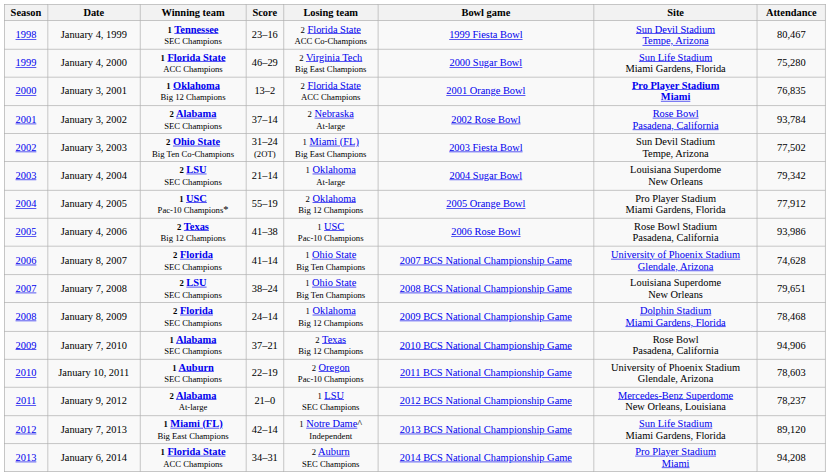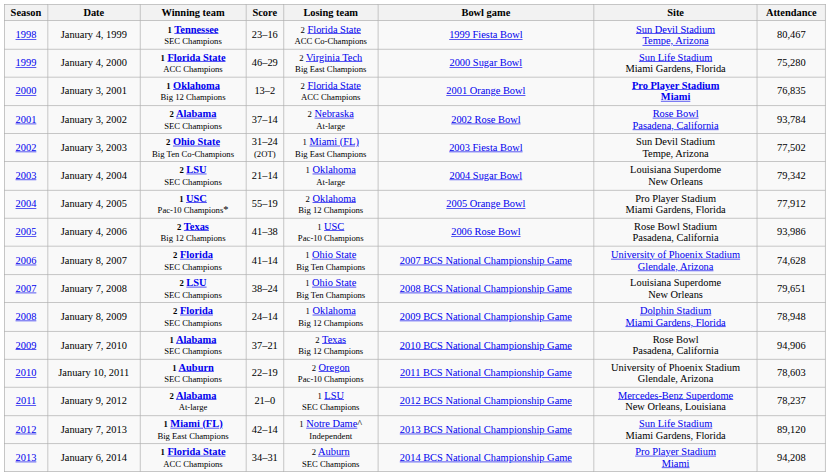 <table class="wikitable" style="width: 100%; text-align:center;">
 <tr>
 <th>Season</th>
 <th>Date</th>
 <th>Winning team</th>
 <th>Score</th>
 <th>Losing team</th>
 <th>Bowl game</th>
 <th>Site</th>
 <th>Attendance</th>
 </tr>
 <tr>
 <td><a href='#'>1998</a></td>
 <td>January 4, 1999</td>
 <td><strong><small>1</small> <a href='#'>Tennessee</a></strong><br><small>SEC Champions</small></td>
 <td>23–16</td>
 <td><small>2</small> <a href='#'>Florida State</a><br><small>ACC Co-Champions</small></td>
 <td><a href='#'>1999 Fiesta Bowl</a></td>
 <td><a href='#'>Sun Devil Stadium</a><br><a href='#'>Tempe, Arizona</a></td>
 <td>80,467</td>
 </tr>
 <tr>
 <td><a href='#'>1999</a></td>
 <td>January 4, 2000</td>
 <td><strong><small>1</small> <a href='#'>Florida State</a></strong><br><small>ACC Champions</small></td>
 <td>46–29</td>
 <td><small>2</small> <a href='#'>Virginia Tech</a><br><small>Big East Champions</small></td>
 <td><a href='#'>2000 Sugar Bowl</a></td>
 <td><a href='#'>Sun Life Stadium</a><br>Miami Gardens, Florida</td>
 <td>75,280</td>
 </tr>
 <tr>
 <td><a href='#'>2000</a></td>
 <td>January 3, 2001</td>
 <td><strong><small>1</small> <a href='#'>Oklahoma</a></strong><br><small>Big 12 Champions</small></td>
 <td>13–2</td>
 <td><small>2</small> <a href='#'>Florida State</a><br><small>ACC Champions</small></td>
 <td><a href='#'>2001 Orange Bowl</a></td>
 <td><strong><a href='#'>Pro Player Stadium</a><br><a href='#'>Miami</a></strong></td>
 <td>76,835</td>
 </tr>
 <tr>
 <td><a href='#'>2001</a></td>
 <td>January 3, 2002</td>
 <td><strong><small>2</small> <a href='#'>Alabama</a></strong><br><small>SEC Champions</small></td>
 <td>37–14</td>
 <td><small>2</small> <a href='#'>Nebraska</a><br><small>At-large</small></td>
 <td><a href='#'>2002 Rose Bowl</a></td>
 <td><a href='#'>Rose Bowl</a><br><a href='#'>Pasadena, California</a></td>
 <td>93,784</td>
 </tr>
 <tr>
 <td><a href='#'>2002</a></td>
 <td>January 3, 2003</td>
 <td><small><strong>2</strong></small> <strong><a href='#'>Ohio State</a></strong><br><small>Big Ten Co-Champions</small></td>
 <td>31–24<br><small>(2OT)</small></td>
 <td><small>1</small> <a href='#'>Miami (FL)</a><br><small>Big East Champions</small></td>
 <td><a href='#'>2003 Fiesta Bowl</a></td>
 <td>Sun Devil Stadium<br>Tempe, Arizona</td>
 <td>77,502</td>
 </tr>
 <tr>
 <td><a href='#'>2003</a></td>
 <td>January 4, 2004</td>
 <td><strong><small>2</small> <a href='#'>LSU</a></strong><br><small>SEC Champions</small></td>
 <td>21–14</td>
 <td><small>1</small> <a href='#'>Oklahoma</a><br><small>At-large</small></td>
 <td><a href='#'>2004 Sugar Bowl</a></td>
 <td>Louisiana Superdome<br>New Orleans</td>
 <td>79,342</td>
 </tr>
 <tr>
 <td><a href='#'>2004</a></td>
 <td>January 4, 2005</td>
 <td><strong><small>1</small> <a href='#'>USC</a></strong><br><small>Pac-10 Champions</small>*</td>
 <td>55–19</td>
 <td><small>2</small> <a href='#'>Oklahoma</a><br><small>Big 12 Champions</small></td>
 <td><a href='#'>2005 Orange Bowl</a></td>
 <td>Pro Player Stadium<br>Miami Gardens, Florida</td>
 <td>77,912</td>
 </tr>
 <tr>
 <td><a href='#'>2005</a></td>
 <td>January 4, 2006</td>
 <td><strong><small>2</small> <a href='#'>Texas</a></strong><br><small>Big 12 Champions</small></td>
 <td>41–38</td>
 <td><small>1</small> <a href='#'>USC</a><br><small>Pac-10 Champions</small></td>
 <td><a href='#'>2006 Rose Bowl</a></td>
 <td>Rose Bowl Stadium<br>Pasadena, California</td>
 <td>93,986</td>
 </tr>
 <tr>
 <td><a href='#'>2006</a></td>
 <td>January 8, 2007</td>
 <td><strong><small>2</small> <a href='#'>Florida</a></strong><br><small>SEC Champions</small></td>
 <td>41–14</td>
 <td><small>1</small> <a href='#'>Ohio State</a><br><small>Big Ten Champions</small></td>
 <td><a href='#'>2007 BCS National Championship Game</a></td>
 <td><a href='#'>University of Phoenix Stadium</a><br><a href='#'>Glendale, Arizona</a></td>
 <td>74,628</td>
 </tr>
 <tr>
 <td><a href='#'>2007</a></td>
 <td>January 7, 2008</td>
 <td><strong><small>2</small> <a href='#'>LSU</a></strong><br><small>SEC Champions</small></td>
 <td>38–24</td>
 <td><small>1</small> <a href='#'>Ohio State</a><br><small>Big Ten Champions</small></td>
 <td><a href='#'>2008 BCS National Championship Game</a></td>
 <td>Louisiana Superdome<br>New Orleans</td>
 <td>79,651</td>
 </tr>
 <tr>
 <td><a href='#'>2008</a></td>
 <td>January 8, 2009</td>
 <td><strong><small>2</small> <a href='#'>Florida</a></strong><br><small>SEC Champions</small></td>
 <td>24–14</td>
 <td><small>1</small> <a href='#'>Oklahoma</a><br><small>Big 12 Champions</small></td>
 <td><a href='#'>2009 BCS National Championship Game</a></td>
 <td><a href='#'>Dolphin Stadium</a><br><a href='#'>Miami Gardens, Florida</a></td>
-<td>78,468</td>
+<td>78,948</td>
 </tr>
 <tr>
 <td><a href='#'>2009</a></td>
 <td>January 7, 2010</td>
 <td><strong><small>1</small> <a href='#'>Alabama</a></strong><br><small>SEC Champions</small></td>
 <td>37–21</td>
 <td><small>2</small> <a href='#'>Texas</a><br><small>Big 12 Champions</small></td>
 <td><a href='#'>2010 BCS National Championship Game</a></td>
 <td>Rose Bowl<br>Pasadena, California</td>
 <td>94,906</td>
 </tr>
 <tr>
 <td><a href='#'>2010</a></td>
 <td>January 10, 2011</td>
 <td><strong><small>1</small> <a href='#'>Auburn</a></strong><br><small>SEC Champions</small></td>
 <td>22–19</td>
 <td><small>2</small> <a href='#'>Oregon</a><br><small>Pac-10 Champions</small></td>
 <td><a href='#'>2011 BCS National Championship Game</a></td>
 <td>University of Phoenix Stadium<br>Glendale, Arizona</td>
 <td>78,603</td>
 </tr>
 <tr>
 <td><a href='#'>2011</a></td>
 <td>January 9, 2012</td>
 <td><strong><small>2</small> <a href='#'>Alabama</a></strong><br><small>At-large</small></td>
 <td>21–0</td>
 <td><small>1</small> <a href='#'>LSU</a><br><small>SEC Champions</small></td>
 <td><a href='#'>2012 BCS National Championship Game</a></td>
 <td><a href='#'>Mercedes-Benz Superdome</a><br>New Orleans, Louisiana</td>
 <td>78,237</td>
 </tr>
 <tr>
 <td><a href='#'>2012</a></td>
 <td>January 7, 2013</td>
 <td><small><strong>1</strong></small> <strong><a href='#'>Miami (FL)</a></strong><br><small>Big East Champions</small></td>
 <td>42–14</td>
 <td><small>1</small> <a href='#'>Notre Dame</a>^<br><small>Independent</small></td>
 <td><a href='#'>2013 BCS National Championship Game</a></td>
 <td><a href='#'>Sun Life Stadium</a><br>Miami Gardens, Florida</td>
 <td>89,120</td>
 </tr>
 <tr>
 <td><a href='#'>2013</a></td>
 <td>January 6, 2014</td>
 <td><strong><small>1</small> <a href='#'>Florida State</a></strong><br><small>ACC Champions</small></td>
 <td>34–31</td>
 <td><small>2</small> <a href='#'>Auburn</a><br><small>SEC Champions</small></td>
 <td><a href='#'>2014 BCS National Championship Game</a></td>
 <td><a href='#'>Pro Player Stadium</a><br><a href='#'>Miami</a></td>
 <td>94,208</td>
 </tr>
 </table>
